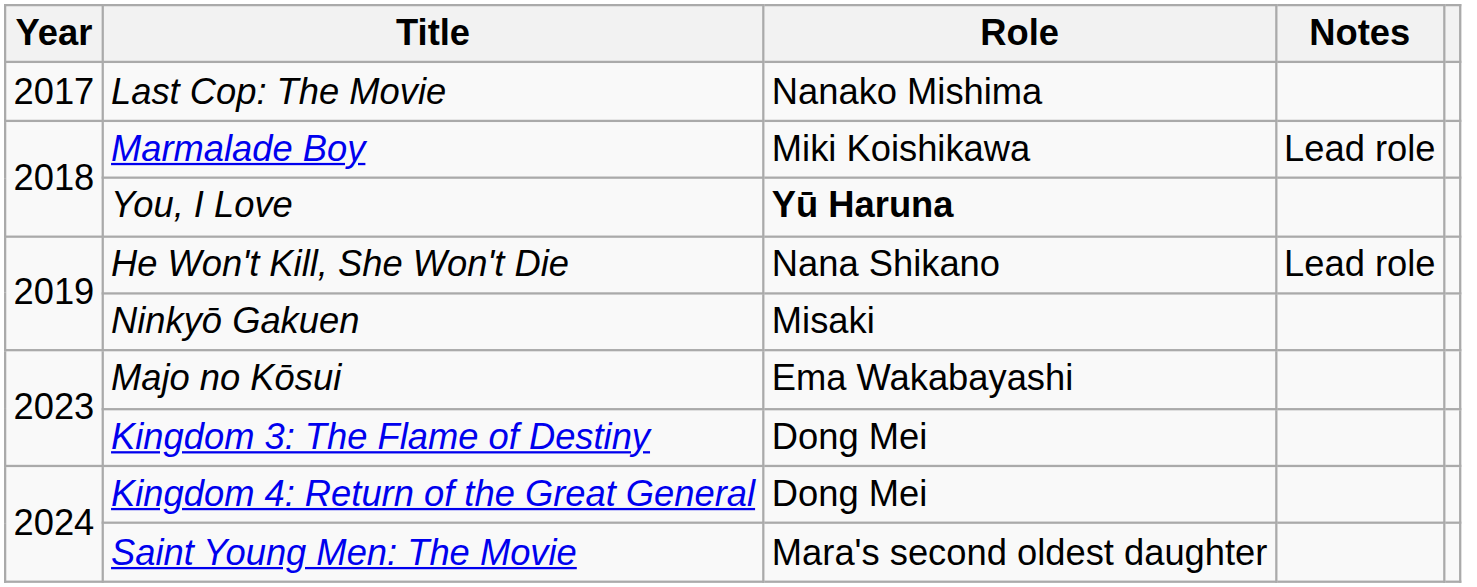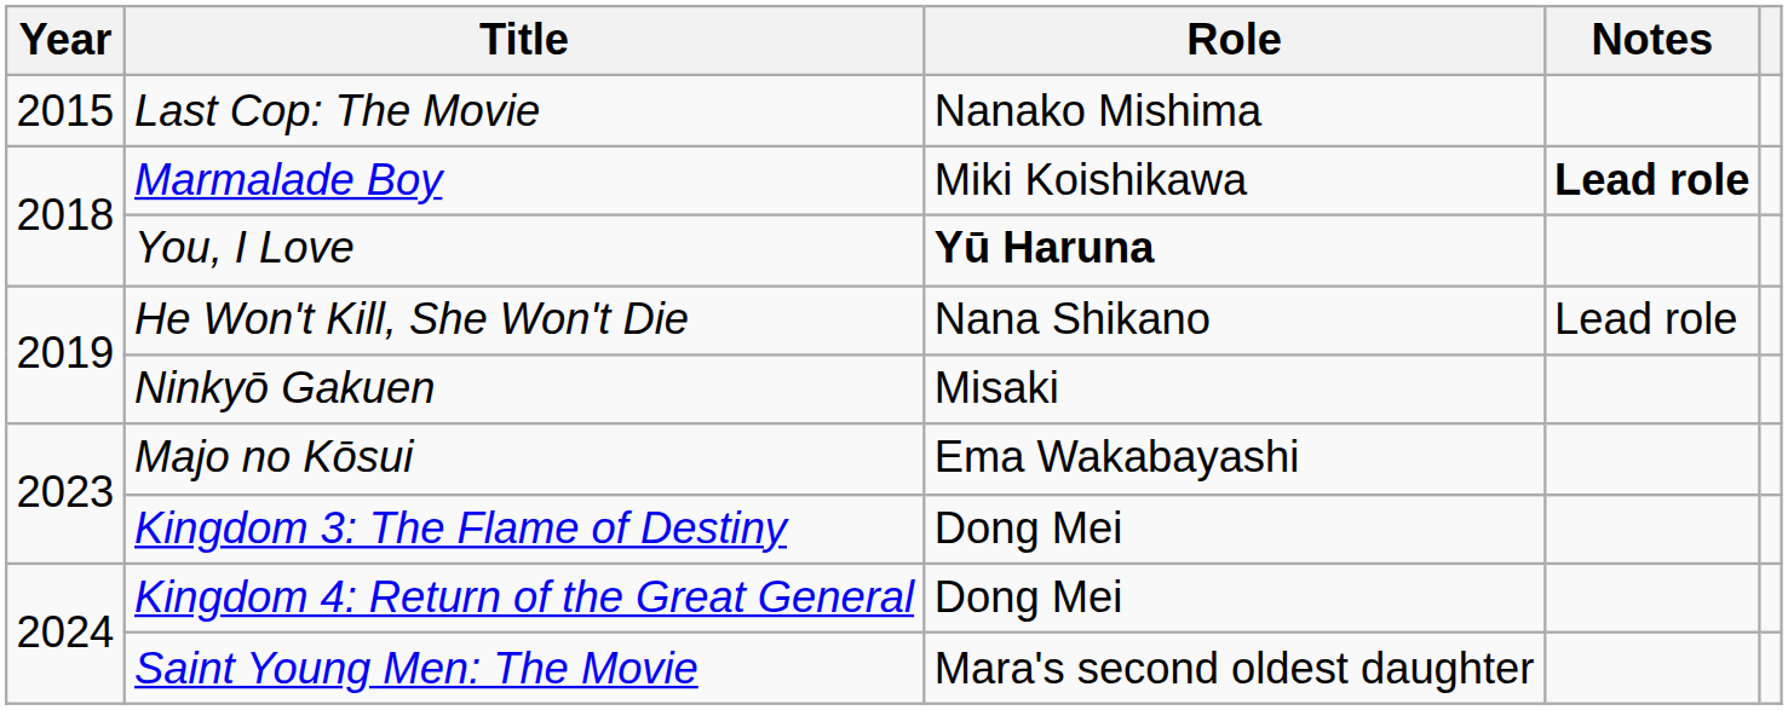 <table class="wikitable">
 <tr>
 <th>Year</th>
 <th>Title</th>
 <th>Role</th>
 <th>Notes</th>
 <th></th>
 </tr>
 <tr>
-<td>2017</td>
+<td>2015</td>
 <td><em>Last Cop: The Movie</em></td>
 <td>Nanako Mishima</td>
 <td></td>
 <td></td>
 </tr>
 <tr>
 <td rowspan=2>2018</td>
 <td><em><a href='#'>Marmalade Boy</a></em></td>
 <td>Miki Koishikawa</td>
-<td>Lead role</td>
+<td><strong>Lead role</strong></td>
 <td></td>
 </tr>
 <tr>
 <td><em>You, I Love</em></td>
 <td><strong>Yū Haruna</strong></td>
 <td></td>
 <td></td>
 </tr>
 <tr>
 <td rowspan=2>2019</td>
 <td><em>He Won't Kill, She Won't Die</em></td>
 <td>Nana Shikano</td>
 <td>Lead role</td>
 <td></td>
 </tr>
 <tr>
 <td><em>Ninkyō Gakuen</em></td>
 <td>Misaki</td>
 <td></td>
 <td></td>
 </tr>
 <tr>
 <td rowspan=2>2023</td>
 <td><em>Majo no Kōsui</em></td>
 <td>Ema Wakabayashi</td>
 <td></td>
 <td></td>
 </tr>
 <tr>
 <td><em><a href='#'>Kingdom 3: The Flame of Destiny</a></em></td>
 <td>Dong Mei</td>
 <td></td>
 <td></td>
 </tr>
 <tr>
 <td rowspan="2">2024</td>
 <td><em><a href='#'>Kingdom 4: Return of the Great General</a></em></td>
 <td>Dong Mei</td>
 <td></td>
 <td></td>
 </tr>
 <tr>
 <td><em><a href='#'>Saint Young Men: The Movie</a></em></td>
 <td>Mara's second oldest daughter</td>
 <td></td>
 <td></td>
 </tr>
 </table>
